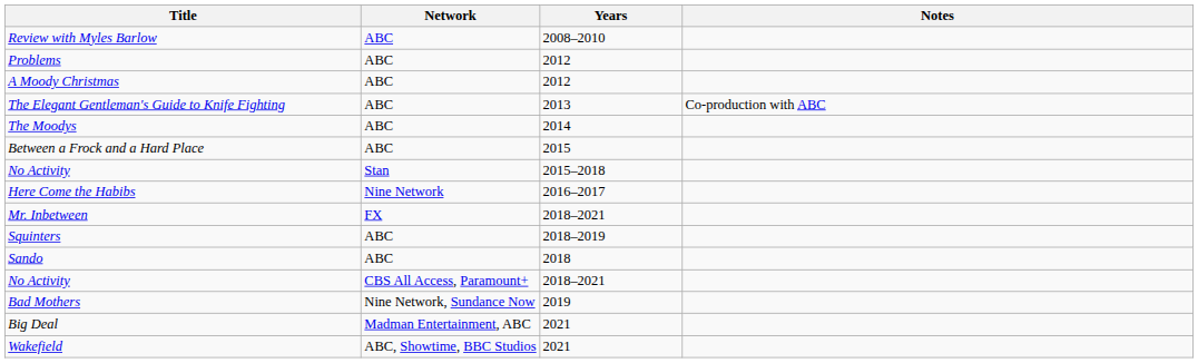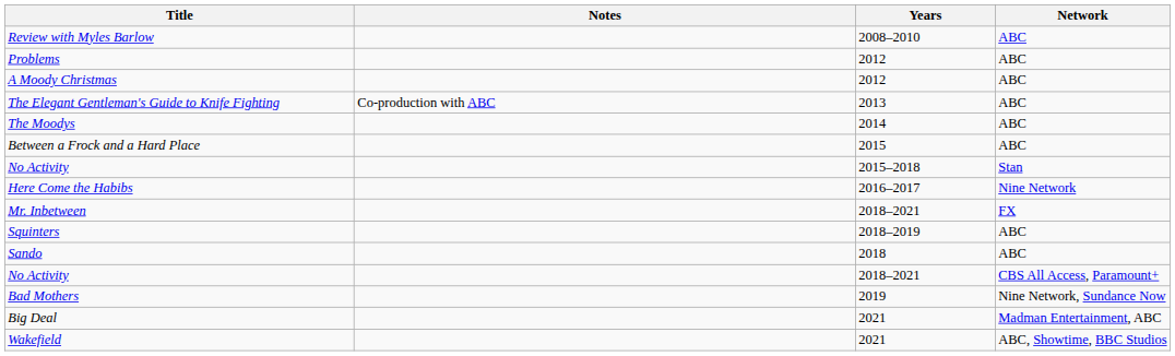 <table class="wikitable sortable">
 <tr>
 <th style="width:30%;">Title</th>
+<th>Notes</th>
+<th style="width:12%;">Years</th>
 <th style="width:15%;">Network</th>
-<th style="width:12%;">Years</th>
-<th>Notes</th>
 </tr>
 <tr>
 <td><em><a href='#'>Review with Myles Barlow</a></em></td>
+<td></td>
+<td>2008–2010</td>
 <td><a href='#'>ABC</a></td>
-<td>2008–2010</td>
-<td></td>
 </tr>
 <tr>
 <td><em><a href='#'>Problems</a></em></td>
+<td></td>
+<td>2012</td>
 <td>ABC</td>
-<td>2012</td>
-<td></td>
 </tr>
 <tr>
 <td><em><a href='#'>A Moody Christmas</a></em></td>
+<td></td>
+<td>2012</td>
 <td>ABC</td>
-<td>2012</td>
-<td></td>
 </tr>
 <tr>
 <td><em><a href='#'>The Elegant Gentleman's Guide to Knife Fighting</a></em></td>
+<td>Co-production with <a href='#'>ABC</a></td>
+<td>2013</td>
 <td>ABC</td>
-<td>2013</td>
-<td>Co-production with <a href='#'>ABC</a></td>
 </tr>
 <tr>
 <td><em><a href='#'>The Moodys</a></em></td>
+<td></td>
+<td>2014</td>
 <td>ABC</td>
-<td>2014</td>
-<td></td>
 </tr>
 <tr>
 <td><em>Between a Frock and a Hard Place</em></td>
+<td></td>
+<td>2015</td>
 <td>ABC</td>
-<td>2015</td>
-<td></td>
 </tr>
 <tr>
 <td><em><a href='#'>No Activity</a></em></td>
+<td></td>
+<td>2015–2018</td>
 <td><a href='#'>Stan</a></td>
-<td>2015–2018</td>
-<td></td>
 </tr>
 <tr>
 <td><em><a href='#'>Here Come the Habibs</a></em></td>
+<td></td>
+<td>2016–2017</td>
 <td><a href='#'>Nine Network</a></td>
-<td>2016–2017</td>
-<td></td>
 </tr>
 <tr>
 <td><em><a href='#'>Mr. Inbetween</a></em></td>
+<td></td>
+<td>2018–2021</td>
 <td><a href='#'>FX</a></td>
-<td>2018–2021</td>
-<td></td>
 </tr>
 <tr>
 <td><em><a href='#'>Squinters</a></em></td>
+<td></td>
+<td>2018–2019</td>
 <td>ABC</td>
-<td>2018–2019</td>
-<td></td>
 </tr>
 <tr>
 <td><em><a href='#'>Sando</a></em></td>
+<td></td>
+<td>2018</td>
 <td>ABC</td>
-<td>2018</td>
-<td></td>
 </tr>
 <tr>
 <td><a href='#'><em>No Activity</em></a></td>
+<td></td>
+<td>2018–2021</td>
 <td><a href='#'>CBS All Access</a>, <a href='#'>Paramount+</a></td>
-<td>2018–2021</td>
-<td></td>
 </tr>
 <tr>
 <td><em><a href='#'>Bad Mothers</a></em></td>
+<td></td>
+<td>2019</td>
 <td>Nine Network, <a href='#'>Sundance Now</a></td>
-<td>2019</td>
-<td></td>
 </tr>
 <tr>
 <td><em>Big Deal</em></td>
+<td></td>
+<td>2021</td>
 <td><a href='#'>Madman Entertainment</a>, ABC</td>
-<td>2021</td>
-<td></td>
 </tr>
 <tr>
 <td><em><a href='#'>Wakefield</a></em></td>
+<td></td>
+<td>2021</td>
 <td>ABC, <a href='#'>Showtime</a>, <a href='#'>BBC Studios</a></td>
-<td>2021</td>
-<td></td>
 </tr>
 </table>
